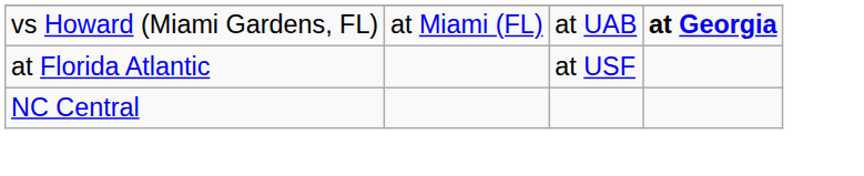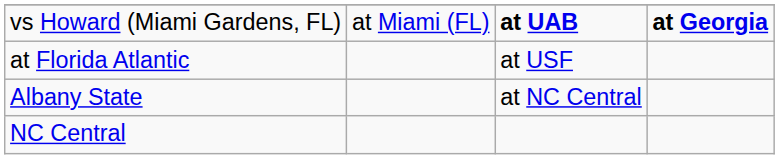 <table class="wikitable">
 <tr>
 </tr>
 <tr>
 <td>vs <a href='#'>Howard</a> (Miami Gardens, FL)</td>
 <td>at <a href='#'>Miami (FL)</a></td>
-<td>at <a href='#'>UAB</a></td>
+<td><strong>at <a href='#'>UAB</a></strong></td>
 <td><strong>at <a href='#'>Georgia</a></strong></td>
 </tr>
 <tr>
 <td>at <a href='#'>Florida Atlantic</a></td>
 <td></td>
 <td>at <a href='#'>USF</a></td>
 <td></td>
 </tr>
 <tr>
+<td><a href='#'>Albany State</a></td>
+<td></td>
+<td>at <a href='#'>NC Central</a></td>
+<td></td>
+</tr>
+<tr>
 <td><a href='#'>NC Central</a></td>
 <td></td>
 <td></td>
 <td></td>
 </tr>
 </table>
